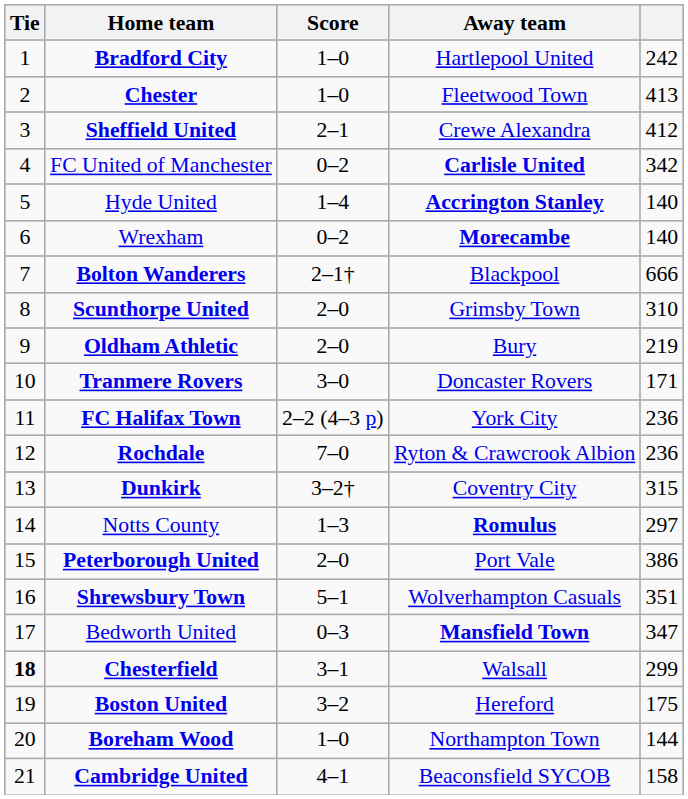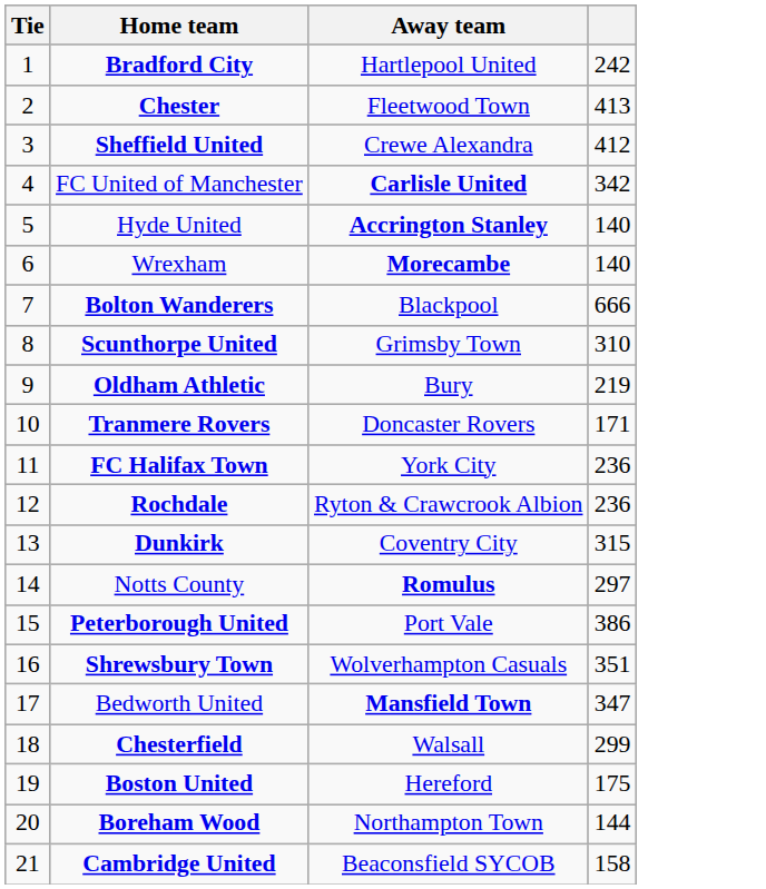 <table class="wikitable" style="text-align: center; font-size:85%">
 <tr>
 <th>Tie</th>
 <th>Home team</th>
-<th>Score</th>
 <th>Away team</th>
 <th></th>
 </tr>
 <tr>
 <td>1</td>
 <td><strong><a href='#'>Bradford City</a></strong></td>
-<td>1–0</td>
 <td><a href='#'>Hartlepool United</a></td>
 <td>242</td>
 </tr>
 <tr>
 <td>2</td>
 <td><strong><a href='#'>Chester</a></strong></td>
-<td>1–0</td>
 <td><a href='#'>Fleetwood Town</a></td>
 <td>413</td>
 </tr>
 <tr>
 <td>3</td>
 <td><strong><a href='#'>Sheffield United</a></strong></td>
-<td>2–1</td>
 <td><a href='#'>Crewe Alexandra</a></td>
 <td>412</td>
 </tr>
 <tr>
 <td>4</td>
 <td><a href='#'>FC United of Manchester</a></td>
-<td>0–2</td>
 <td><strong><a href='#'>Carlisle United</a></strong></td>
 <td>342</td>
 </tr>
 <tr>
 <td>5</td>
 <td><a href='#'>Hyde United</a></td>
-<td>1–4</td>
 <td><strong><a href='#'>Accrington Stanley</a></strong></td>
 <td>140</td>
 </tr>
 <tr>
 <td>6</td>
 <td><a href='#'>Wrexham</a></td>
-<td>0–2</td>
 <td><strong><a href='#'>Morecambe</a></strong></td>
 <td>140</td>
 </tr>
 <tr>
 <td>7</td>
 <td><strong><a href='#'>Bolton Wanderers</a></strong></td>
-<td>2–1†</td>
 <td><a href='#'>Blackpool</a></td>
 <td>666</td>
 </tr>
 <tr>
 <td>8</td>
 <td><strong><a href='#'>Scunthorpe United</a></strong></td>
-<td>2–0</td>
 <td><a href='#'>Grimsby Town</a></td>
 <td>310</td>
 </tr>
 <tr>
 <td>9</td>
 <td><strong><a href='#'>Oldham Athletic</a></strong></td>
-<td>2–0</td>
 <td><a href='#'>Bury</a></td>
 <td>219</td>
 </tr>
 <tr>
 <td>10</td>
 <td><strong><a href='#'>Tranmere Rovers</a></strong></td>
-<td>3–0</td>
 <td><a href='#'>Doncaster Rovers</a></td>
 <td>171</td>
 </tr>
 <tr>
 <td>11</td>
 <td><strong><a href='#'>FC Halifax Town</a></strong></td>
-<td>2–2 (4–3 <a href='#'>p</a>)</td>
 <td><a href='#'>York City</a></td>
 <td>236</td>
 </tr>
 <tr>
 <td>12</td>
 <td><strong><a href='#'>Rochdale</a></strong></td>
-<td>7–0</td>
 <td><a href='#'>Ryton & Crawcrook Albion</a></td>
 <td>236</td>
 </tr>
 <tr>
 <td>13</td>
 <td><strong><a href='#'>Dunkirk</a></strong></td>
-<td>3–2†</td>
 <td><a href='#'>Coventry City</a></td>
 <td>315</td>
 </tr>
 <tr>
 <td>14</td>
 <td><a href='#'>Notts County</a></td>
-<td>1–3</td>
 <td><strong><a href='#'>Romulus</a></strong></td>
 <td>297</td>
 </tr>
 <tr>
 <td>15</td>
 <td><strong><a href='#'>Peterborough United</a></strong></td>
-<td>2–0</td>
 <td><a href='#'>Port Vale</a></td>
 <td>386</td>
 </tr>
 <tr>
 <td>16</td>
 <td><strong><a href='#'>Shrewsbury Town</a></strong></td>
-<td>5–1</td>
 <td><a href='#'>Wolverhampton Casuals</a></td>
 <td>351</td>
 </tr>
 <tr>
 <td>17</td>
 <td><a href='#'>Bedworth United</a></td>
-<td>0–3</td>
 <td><strong><a href='#'>Mansfield Town</a></strong></td>
 <td>347</td>
 </tr>
 <tr>
-<td><strong>18</strong></td>
+<td>18</td>
 <td><strong><a href='#'>Chesterfield</a></strong></td>
-<td>3–1</td>
 <td><a href='#'>Walsall</a></td>
 <td>299</td>
 </tr>
 <tr>
 <td>19</td>
 <td><strong><a href='#'>Boston United</a></strong></td>
-<td>3–2</td>
 <td><a href='#'>Hereford</a></td>
 <td>175</td>
 </tr>
 <tr>
 <td>20</td>
 <td><strong><a href='#'>Boreham Wood</a></strong></td>
-<td>1–0</td>
 <td><a href='#'>Northampton Town</a></td>
 <td>144</td>
 </tr>
 <tr>
 <td>21</td>
 <td><strong><a href='#'>Cambridge United</a></strong></td>
-<td>4–1</td>
 <td><a href='#'>Beaconsfield SYCOB</a></td>
 <td>158</td>
 </tr>
 </table>
